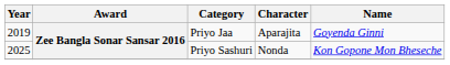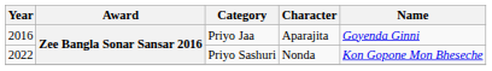 <table class="wikitable sortable">
 <tr>
 <th>Year</th>
 <th>Award</th>
 <th>Category</th>
 <th>Character</th>
 <th>Name</th>
 </tr>
 <tr>
-<td>2019</td>
+<td>2016</td>
 <th rowspan="2">Zee Bangla Sonar Sansar 2016</th>
 <td>Priyo Jaa</td>
 <td>Aparajita</td>
 <td><em><a href='#'>Goyenda Ginni</a></em></td>
 </tr>
 <tr>
-<td>2025</td>
+<td>2022</td>
 <td>Priyo Sashuri</td>
 <td>Nonda</td>
 <td><em><a href='#'>Kon Gopone Mon Bheseche</a></em></td>
 </tr>
 <tr>
 </tr>
 </table>
